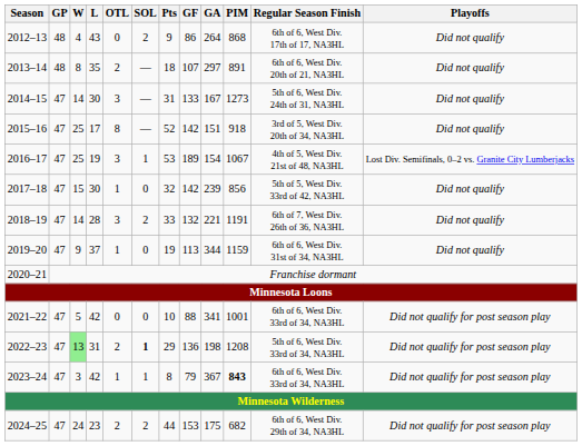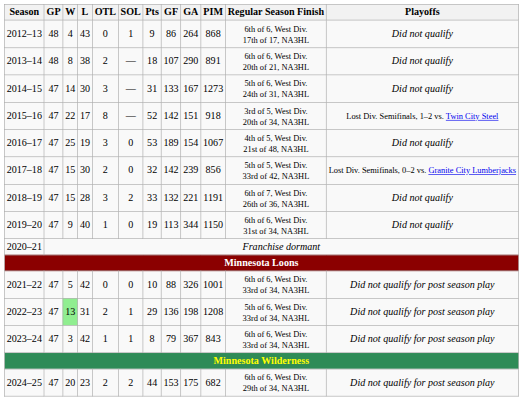 <table class="wikitable" style="text-align:center">
 <tr>
 <th>Season</th>
 <th>GP</th>
 <th>W</th>
 <th>L</th>
 <th>OTL</th>
 <th>SOL</th>
 <th>Pts</th>
 <th>GF</th>
 <th>GA</th>
 <th>PIM</th>
 <th>Regular Season Finish</th>
 <th>Playoffs</th>
 </tr>
 <tr>
 <td>2012–13</td>
 <td>48</td>
 <td>4</td>
 <td>43</td>
 <td>0</td>
-<td>2</td>
+<td>1</td>
 <td>9</td>
 <td>86</td>
 <td>264</td>
 <td>868</td>
 <td><small>6th of 6, West Div.<br>17th of 17, NA3HL</small></td>
 <td><em>Did not qualify</em></td>
 </tr>
 <tr>
 <td>2013–14</td>
 <td>48</td>
 <td>8</td>
-<td>35</td>
+<td>38</td>
 <td>2</td>
 <td>—</td>
 <td>18</td>
 <td>107</td>
-<td>297</td>
+<td>290</td>
 <td>891</td>
 <td><small>6th of 6, West Div.<br>20th of 21, NA3HL</small></td>
 <td><em>Did not qualify</em></td>
 </tr>
 <tr>
 <td>2014–15</td>
 <td>47</td>
 <td>14</td>
 <td>30</td>
 <td>3</td>
 <td>—</td>
 <td>31</td>
 <td>133</td>
 <td>167</td>
 <td>1273</td>
 <td><small>5th of 6, West Div.<br>24th of 31, NA3HL</small></td>
 <td><em>Did not qualify</em></td>
 </tr>
 <tr>
 <td>2015–16</td>
 <td>47</td>
-<td>25</td>
+<td>22</td>
 <td>17</td>
 <td>8</td>
 <td>—</td>
 <td>52</td>
 <td>142</td>
 <td>151</td>
 <td>918</td>
 <td><small>3rd of 5, West Div.<br>20th of 34, NA3HL</small></td>
-<td><em>Did not qualify</em></td>
+<td><small>Lost Div. Semifinals, 1–2 vs. <a href='#'>Twin City Steel</a></small></td>
 </tr>
 <tr>
 <td>2016–17</td>
 <td>47</td>
 <td>25</td>
 <td>19</td>
 <td>3</td>
-<td>1</td>
+<td>0</td>
 <td>53</td>
 <td>189</td>
 <td>154</td>
 <td>1067</td>
 <td><small>4th of 5, West Div.<br>21st of 48, NA3HL</small></td>
-<td><small>Lost Div. Semifinals, 0–2 vs. <a href='#'>Granite City Lumberjacks</a></small></td>
+<td><em>Did not qualify</em></td>
 </tr>
 <tr>
 <td>2017–18</td>
 <td>47</td>
 <td>15</td>
 <td>30</td>
-<td>1</td>
+<td>2</td>
 <td>0</td>
 <td>32</td>
 <td>142</td>
 <td>239</td>
 <td>856</td>
 <td><small>5th of 5, West Div.<br>33rd of 42, NA3HL</small></td>
-<td><em>Did not qualify</em></td>
+<td><small>Lost Div. Semifinals, 0–2 vs. <a href='#'>Granite City Lumberjacks</a></small></td>
 </tr>
 <tr>
 <td>2018–19</td>
 <td>47</td>
-<td>14</td>
+<td>15</td>
 <td>28</td>
 <td>3</td>
 <td>2</td>
 <td>33</td>
 <td>132</td>
 <td>221</td>
 <td>1191</td>
 <td><small>6th of 7, West Div.<br>26th of 36, NA3HL</small></td>
 <td><em>Did not qualify</em></td>
 </tr>
 <tr>
 <td>2019–20</td>
 <td>47</td>
 <td>9</td>
-<td>37</td>
+<td>40</td>
 <td>1</td>
 <td>0</td>
 <td>19</td>
 <td>113</td>
 <td>344</td>
-<td>1159</td>
+<td>1150</td>
 <td><small>6th of 6, West Div.<br>31st of 34, NA3HL</small></td>
 <td><em>Did not qualify</em></td>
 </tr>
 <tr>
 <td>2020–21</td>
 <td Colspan=11><em>Franchise dormant</em></td>
 </tr>
 <tr align="center"  bgcolor="darkred"  style="color:#FFFFFF">
 <td colspan=12><strong>Minnesota Loons</strong></td>
 </tr>
 <tr>
 <td>2021–22</td>
 <td>47</td>
 <td>5</td>
 <td>42</td>
 <td>0</td>
 <td>0</td>
 <td>10</td>
 <td>88</td>
-<td>341</td>
+<td>326</td>
 <td>1001</td>
 <td><small>6th of 6, West Div.<br>33rd of 34, NA3HL</small></td>
 <td><em>Did not qualify for post season play</em></td>
 </tr>
 <tr>
 <td>2022–23</td>
 <td>47</td>
 <td style="background: lightgreen;">13</td>
 <td>31</td>
 <td>2</td>
-<td><strong>1</strong></td>
+<td>1</td>
 <td>29</td>
 <td>136</td>
 <td>198</td>
 <td>1208</td>
 <td><small>5th of 6, West Div.<br>33rd of 34, NA3HL</small></td>
 <td><em>Did not qualify for post season play</em></td>
 </tr>
 <tr>
 <td>2023–24</td>
 <td>47</td>
 <td>3</td>
 <td>42</td>
 <td>1</td>
 <td>1</td>
 <td>8</td>
 <td>79</td>
 <td>367</td>
-<td><strong>843</strong></td>
+<td>843</td>
 <td><small>6th of 6, West Div.<br>33rd of 34, NA3HL</small></td>
 <td><em>Did not qualify for post season play</em></td>
 </tr>
 <tr align="center"  bgcolor="seagreen"  style="color:yellow">
 <td colspan=12><strong>Minnesota Wilderness</strong></td>
 </tr>
 <tr>
 <td>2024–25</td>
 <td>47</td>
-<td>24</td>
+<td>20</td>
 <td>23</td>
 <td>2</td>
 <td>2</td>
 <td>44</td>
 <td>153</td>
 <td>175</td>
 <td>682</td>
 <td><small>6th of 6, West Div.<br>29th of 34, NA3HL</small></td>
 <td><em>Did not qualify for post season play</em></td>
 </tr>
 </table>
